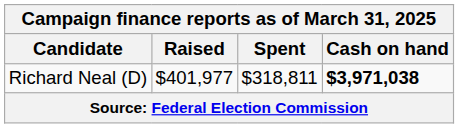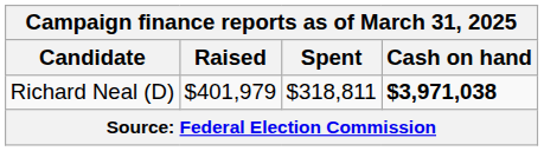 <table class="wikitable sortable">
 <tr>
 <th colspan=4>Campaign finance reports as of March 31, 2025</th>
 </tr>
 <tr style="text-align:center;">
 <th>Candidate</th>
 <th>Raised</th>
 <th>Spent</th>
 <th>Cash on hand</th>
 </tr>
 <tr>
 <td>Richard Neal (D)</td>
-<td>$401,977</td>
+<td>$401,979</td>
 <td>$318,811</td>
 <td><strong>$3,971,038</strong></td>
 </tr>
 <tr>
 <th colspan="4"><small>Source: <a href='#'>Federal Election Commission</a></small></th>
 </tr>
 </table>
